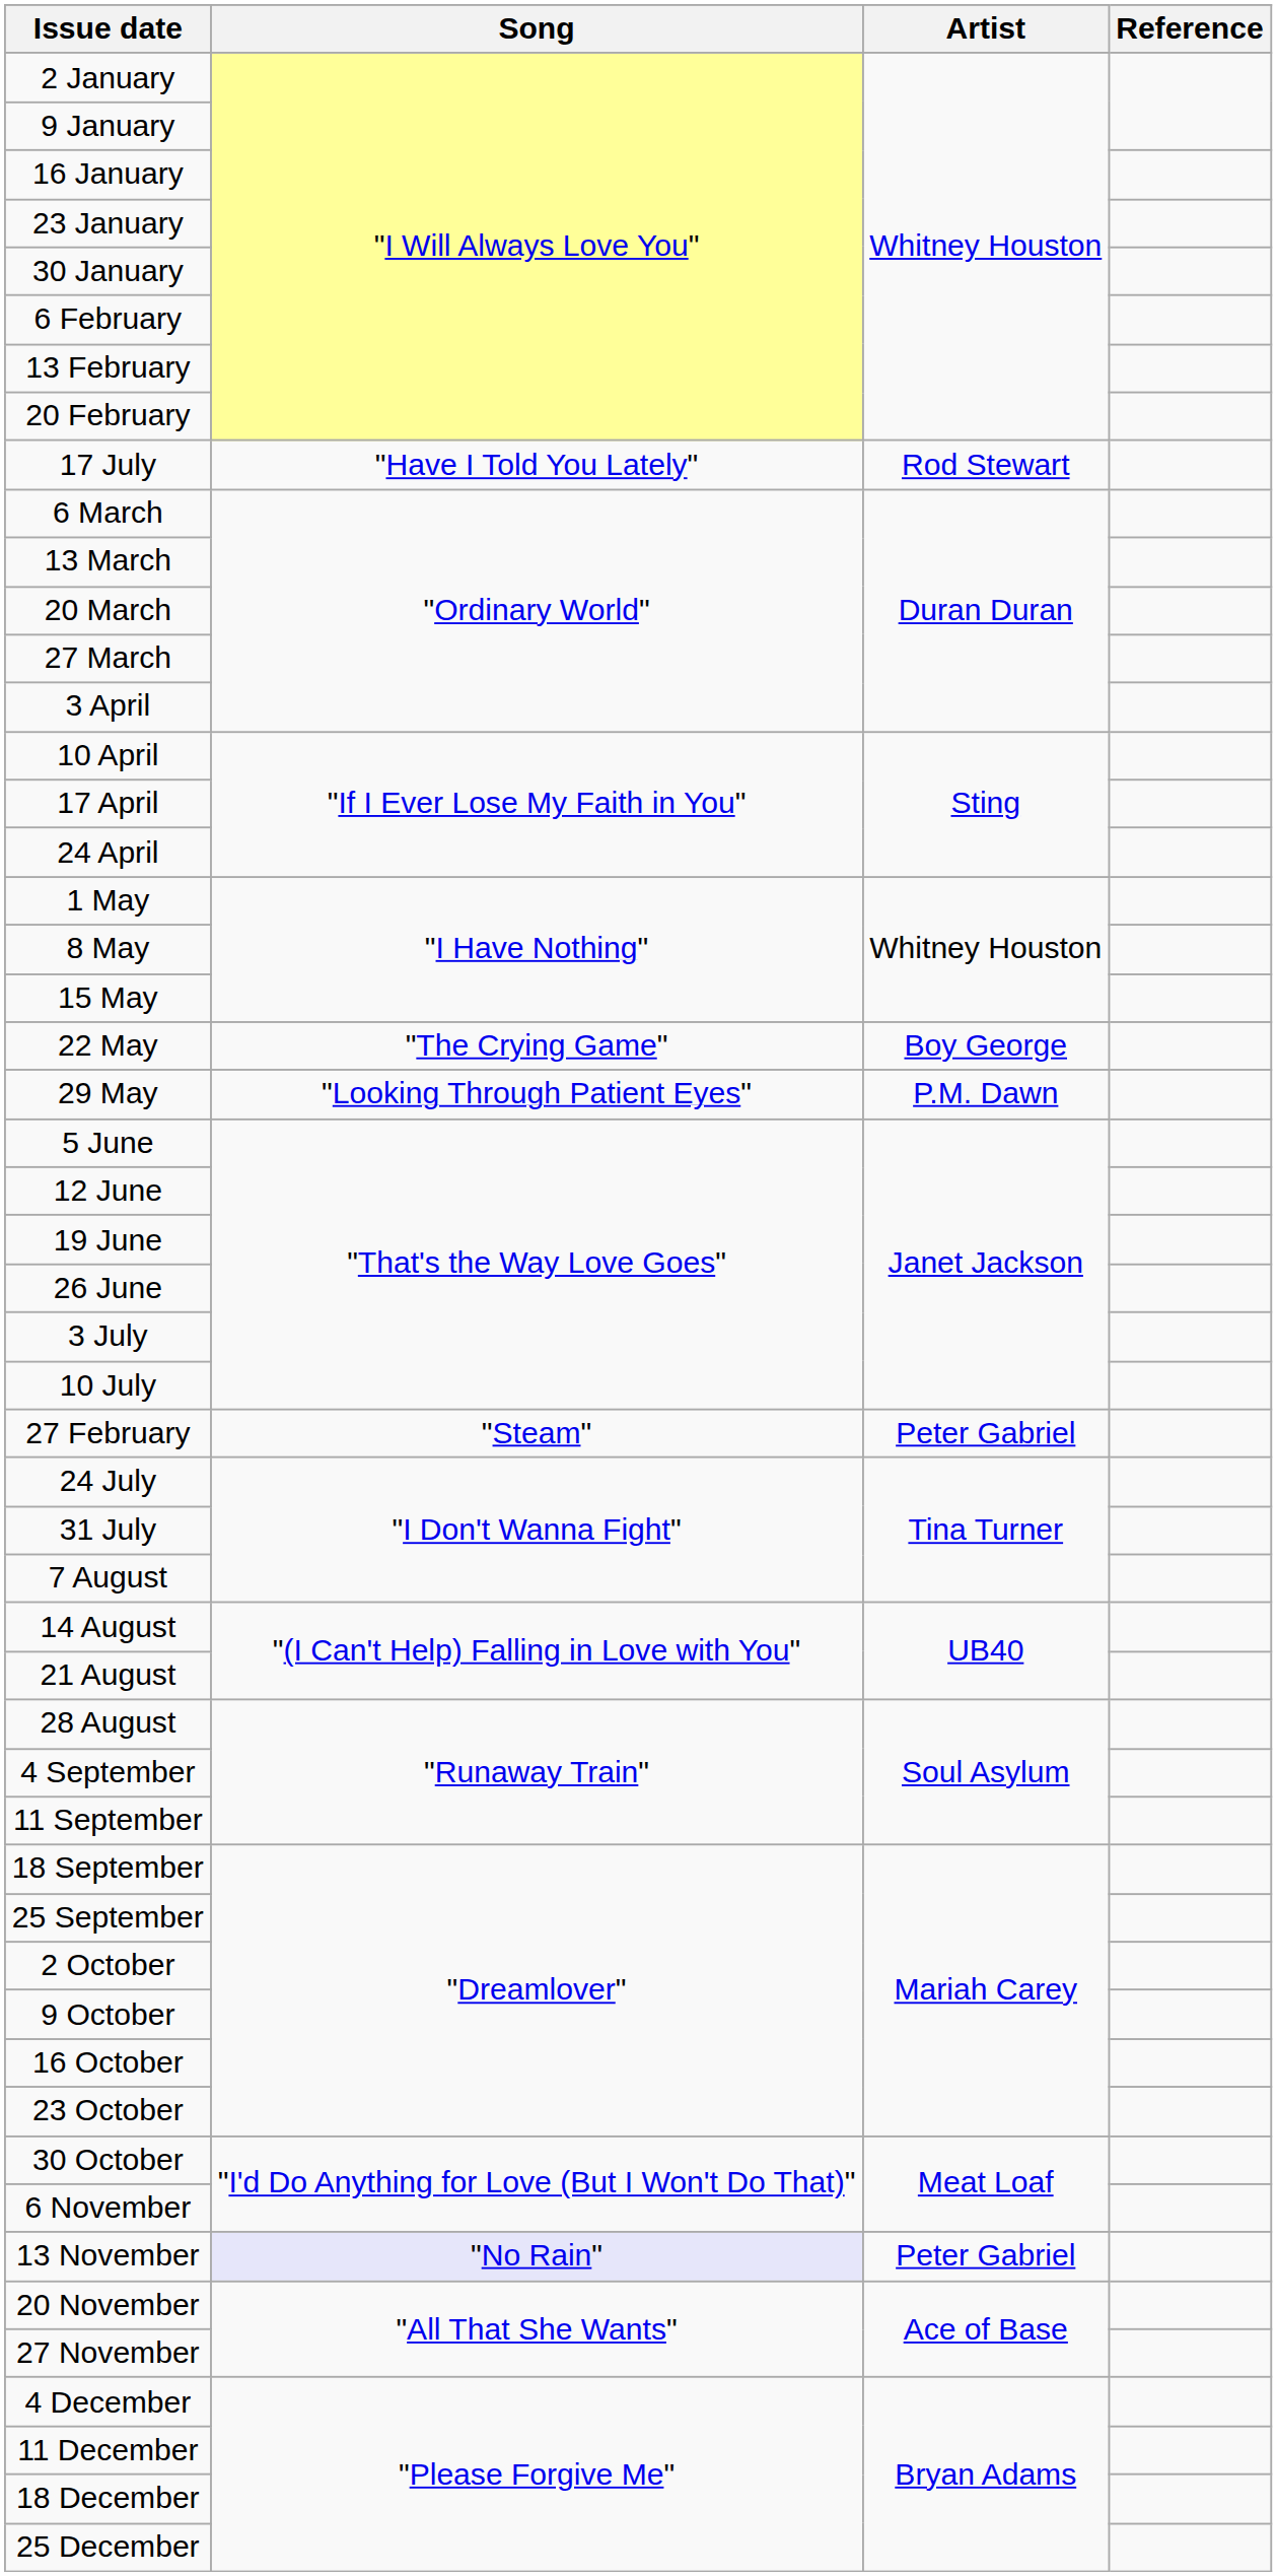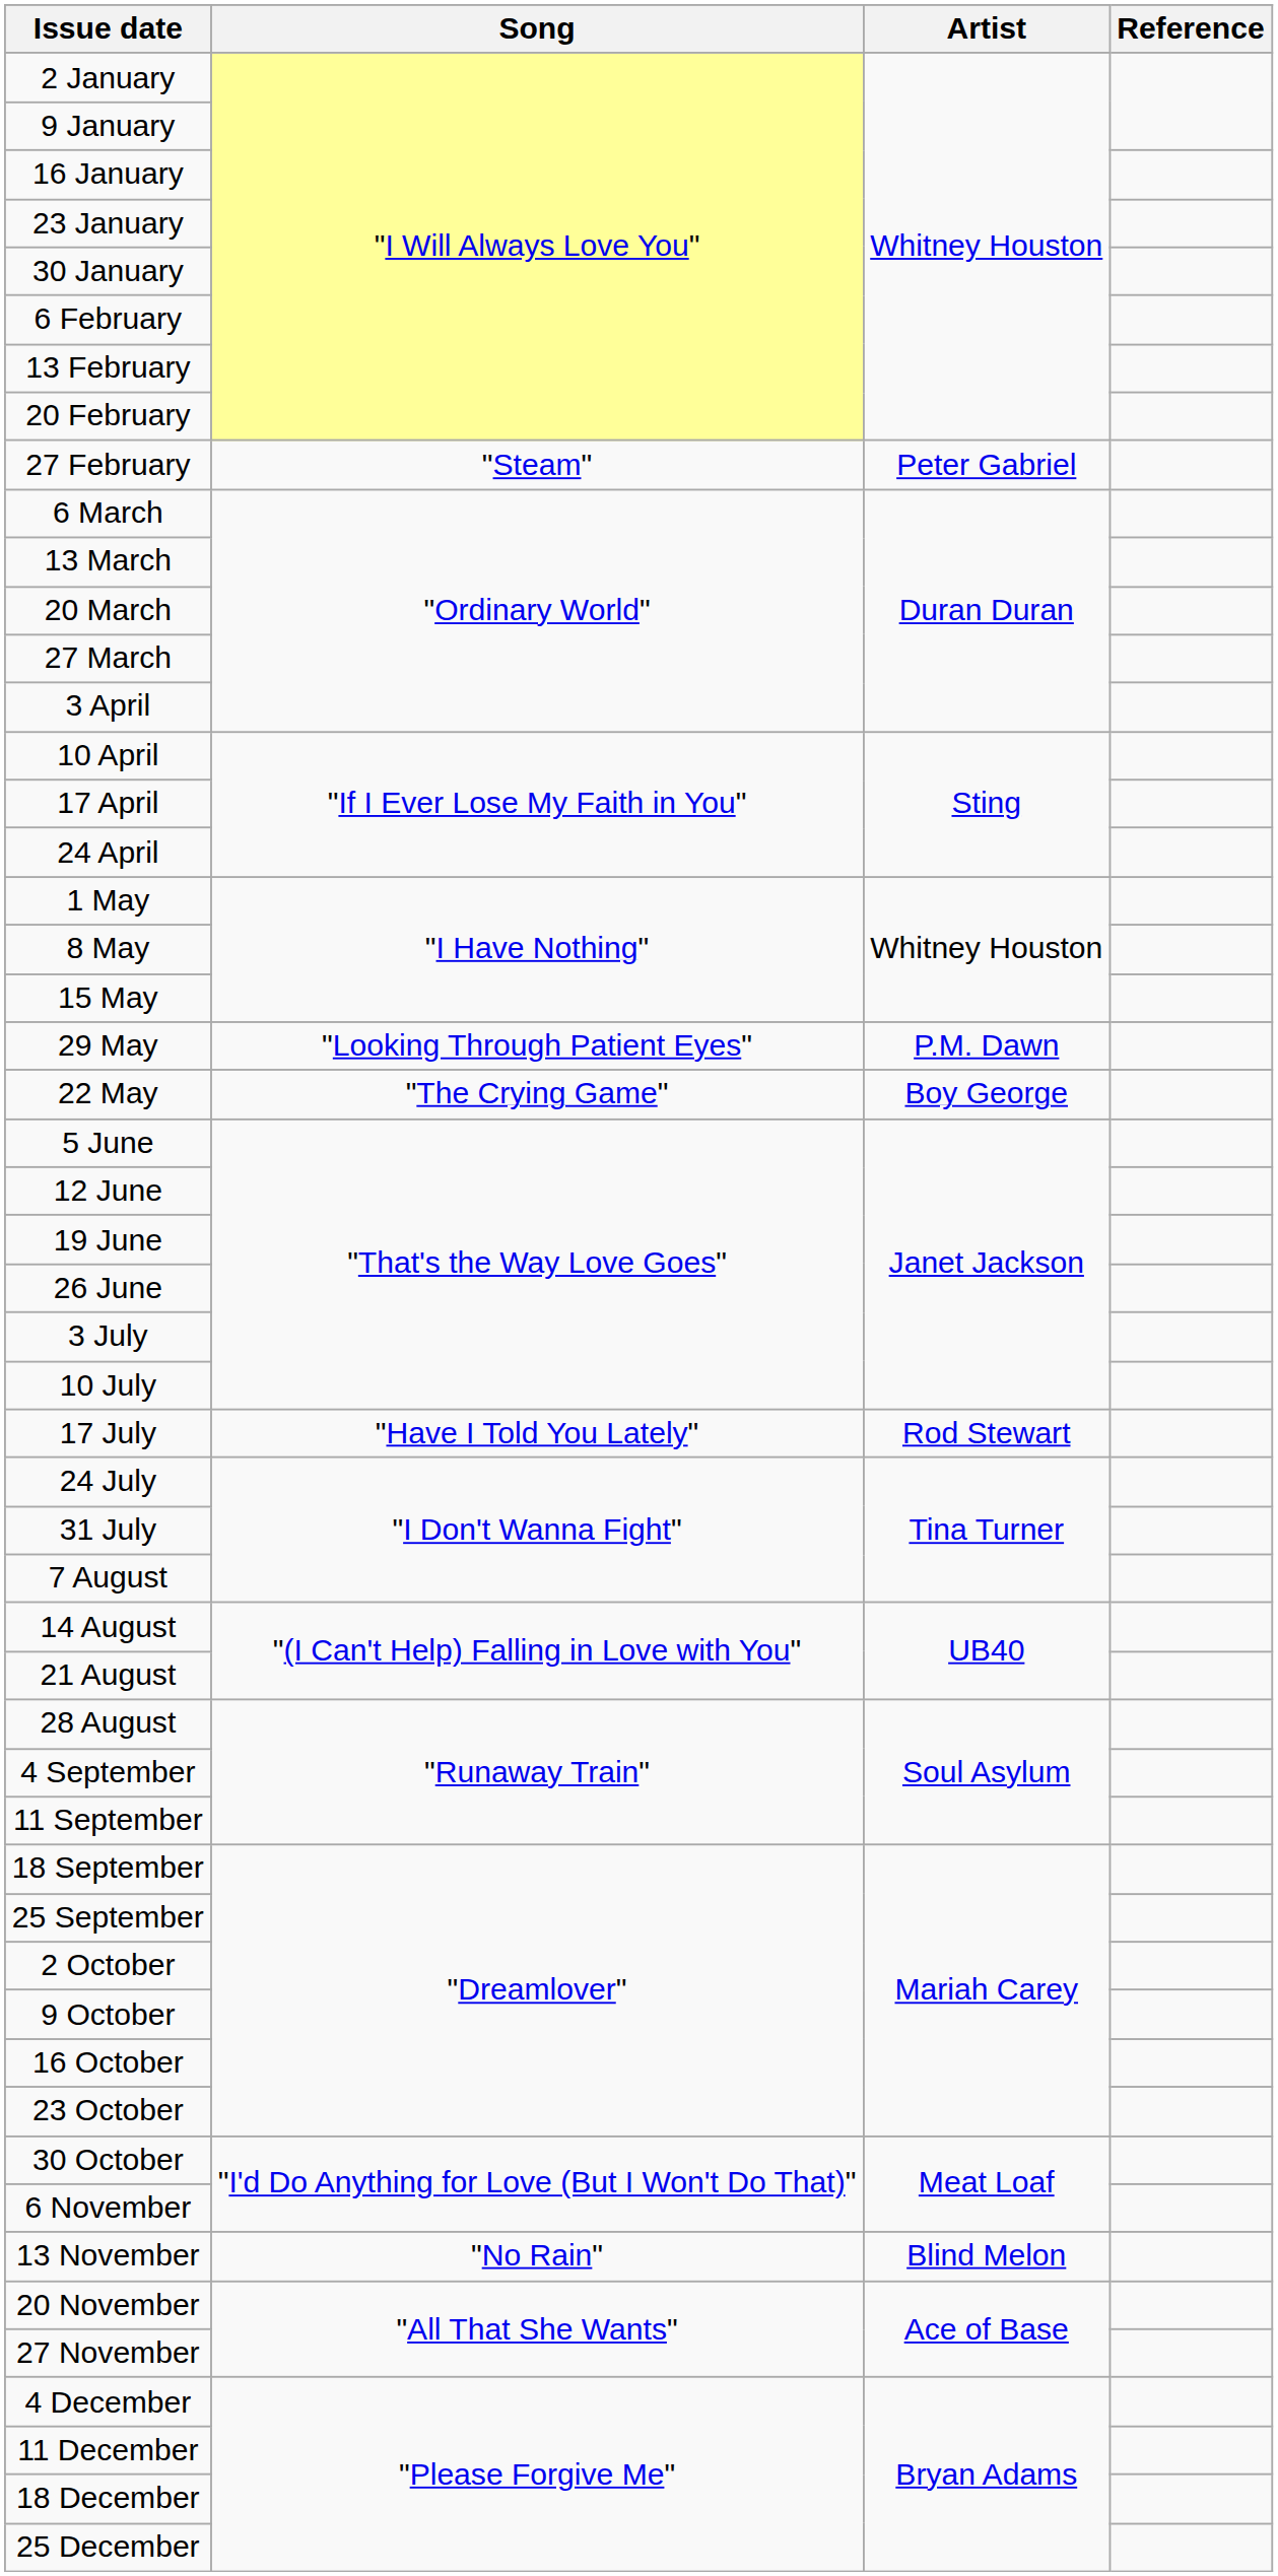 <table class="wikitable">
 <tr>
 <th align="center">Issue date</th>
 <th align="center">Song</th>
 <th align="center">Artist</th>
 <th align="center">Reference</th>
 </tr>
 <tr>
 <td align="center">2 January</td>
 <td bgcolor=#FFFF99 align="center" rowspan="8">"<a href='#'>I Will Always Love You</a>"</td>
 <td align="center" rowspan="8"><a href='#'>Whitney Houston</a></td>
 <td align="center" rowspan="2"></td>
 </tr>
 <tr>
 <td align="center">9 January</td>
 </tr>
 <tr>
 <td align="center">16 January</td>
 <td align="center"></td>
 </tr>
 <tr>
 <td align="center">23 January</td>
 <td align="center"></td>
 </tr>
 <tr>
 <td align="center">30 January</td>
 <td align="center"></td>
 </tr>
 <tr>
 <td align="center">6 February</td>
 <td align="center"></td>
 </tr>
 <tr>
 <td align="center">13 February</td>
 <td align="center"></td>
 </tr>
 <tr>
 <td align="center">20 February</td>
 <td align="center"></td>
 </tr>
 <tr>
-<td align="center">17 July</td>
-<td align="center">"<a href='#'>Have I Told You Lately</a>"</td>
-<td align="center"><a href='#'>Rod Stewart</a></td>
+<td align="center">27 February</td>
+<td align="center">"<a href='#'>Steam</a>"</td>
+<td align="center"><a href='#'>Peter Gabriel</a></td>
 <td align="center"></td>
 </tr>
 <tr>
 <td align="center">6 March</td>
 <td align="center" rowspan="5">"<a href='#'>Ordinary World</a>"</td>
 <td align="center" rowspan="5"><a href='#'>Duran Duran</a></td>
 <td align="center"></td>
 </tr>
 <tr>
 <td align="center">13 March</td>
 <td align="center"></td>
 </tr>
 <tr>
 <td align="center">20 March</td>
 <td align="center"></td>
 </tr>
 <tr>
 <td align="center">27 March</td>
 <td align="center"></td>
 </tr>
 <tr>
 <td align="center">3 April</td>
 <td align="center"></td>
 </tr>
 <tr>
 <td align="center">10 April</td>
 <td align="center" rowspan="3">"<a href='#'>If I Ever Lose My Faith in You</a>"</td>
 <td align="center" rowspan="3"><a href='#'>Sting</a></td>
 <td align="center"></td>
 </tr>
 <tr>
 <td align="center">17 April</td>
 <td align="center"></td>
 </tr>
 <tr>
 <td align="center">24 April</td>
 <td align="center"></td>
 </tr>
 <tr>
 <td align="center">1 May</td>
 <td align="center" rowspan="3">"<a href='#'>I Have Nothing</a>"</td>
 <td align="center" rowspan="3">Whitney Houston</td>
 <td align="center"></td>
 </tr>
 <tr>
 <td align="center">8 May</td>
 <td align="center"></td>
 </tr>
 <tr>
 <td align="center">15 May</td>
 <td align="center"></td>
 </tr>
 <tr>
+<td align="center">29 May</td>
+<td align="center">"<a href='#'>Looking Through Patient Eyes</a>"</td>
+<td align="center"><a href='#'>P.M. Dawn</a></td>
+<td align="center"></td>
+</tr>
+<tr>
 <td align="center">22 May</td>
 <td align="center">"<a href='#'>The Crying Game</a>"</td>
 <td align="center"><a href='#'>Boy George</a></td>
-<td align="center"></td>
-</tr>
-<tr>
-<td align="center">29 May</td>
-<td align="center">"<a href='#'>Looking Through Patient Eyes</a>"</td>
-<td align="center"><a href='#'>P.M. Dawn</a></td>
 <td align="center"></td>
 </tr>
 <tr>
 <td align="center">5 June</td>
 <td align="center" rowspan="6">"<a href='#'>That's the Way Love Goes</a>"</td>
 <td align="center" rowspan="6"><a href='#'>Janet Jackson</a></td>
 <td align="center"></td>
 </tr>
 <tr>
 <td align="center">12 June</td>
 <td align="center"></td>
 </tr>
 <tr>
 <td align="center">19 June</td>
 <td align="center"></td>
 </tr>
 <tr>
 <td align="center">26 June</td>
 <td align="center"></td>
 </tr>
 <tr>
 <td align="center">3 July</td>
 <td align="center"></td>
 </tr>
 <tr>
 <td align="center">10 July</td>
 <td align="center"></td>
 </tr>
 <tr>
-<td align="center">27 February</td>
-<td align="center">"<a href='#'>Steam</a>"</td>
-<td align="center"><a href='#'>Peter Gabriel</a></td>
+<td align="center">17 July</td>
+<td align="center">"<a href='#'>Have I Told You Lately</a>"</td>
+<td align="center"><a href='#'>Rod Stewart</a></td>
 <td align="center"></td>
 </tr>
 <tr>
 <td align="center">24 July</td>
 <td align="center" rowspan="3">"<a href='#'>I Don't Wanna Fight</a>"</td>
 <td align="center" rowspan="3"><a href='#'>Tina Turner</a></td>
 <td align="center"></td>
 </tr>
 <tr>
 <td align="center">31 July</td>
 <td align="center"></td>
 </tr>
 <tr>
 <td align="center">7 August</td>
 <td align="center"></td>
 </tr>
 <tr>
 <td align="center">14 August</td>
 <td align="center" rowspan="2">"<a href='#'>(I Can't Help) Falling in Love with You</a>"</td>
 <td align="center" rowspan="2"><a href='#'>UB40</a></td>
 <td align="center"></td>
 </tr>
 <tr>
 <td align="center">21 August</td>
 <td align="center"></td>
 </tr>
 <tr>
 <td align="center">28 August</td>
 <td align="center" rowspan="3">"<a href='#'>Runaway Train</a>"</td>
 <td align="center" rowspan="3"><a href='#'>Soul Asylum</a></td>
 <td align="center"></td>
 </tr>
 <tr>
 <td align="center">4 September</td>
 <td align="center"></td>
 </tr>
 <tr>
 <td align="center">11 September</td>
 <td align="center"></td>
 </tr>
 <tr>
 <td align="center">18 September</td>
 <td align="center" rowspan="6">"<a href='#'>Dreamlover</a>"</td>
 <td align="center" rowspan="6"><a href='#'>Mariah Carey</a></td>
 <td align="center"></td>
 </tr>
 <tr>
 <td align="center">25 September</td>
 <td align="center"></td>
 </tr>
 <tr>
 <td align="center">2 October</td>
 <td align="center"></td>
 </tr>
 <tr>
 <td align="center">9 October</td>
 <td align="center"></td>
 </tr>
 <tr>
 <td align="center">16 October</td>
 <td align="center"></td>
 </tr>
 <tr>
 <td align="center">23 October</td>
 <td align="center"></td>
 </tr>
 <tr>
 <td align="center">30 October</td>
 <td align="center" rowspan="2">"<a href='#'>I'd Do Anything for Love (But I Won't Do That)</a>"</td>
 <td align="center" rowspan="2"><a href='#'>Meat Loaf</a></td>
 <td align="center"></td>
 </tr>
 <tr>
 <td align="center">6 November</td>
 <td align="center"></td>
 </tr>
 <tr>
 <td align="center">13 November</td>
-<td align="center" style="background: lavender;">"<a href='#'>No Rain</a>"</td>
-<td align="center"><a href='#'>Peter Gabriel</a></td>
+<td align="center">"<a href='#'>No Rain</a>"</td>
+<td align="center"><a href='#'>Blind Melon</a></td>
 <td align="center"></td>
 </tr>
 <tr>
 <td align="center">20 November</td>
 <td align="center" rowspan="2">"<a href='#'>All That She Wants</a>"</td>
 <td align="center" rowspan="2"><a href='#'>Ace of Base</a></td>
 <td align="center"></td>
 </tr>
 <tr>
 <td align="center">27 November</td>
 <td align="center"></td>
 </tr>
 <tr>
 <td align="center">4 December</td>
 <td align="center" rowspan="4">"<a href='#'>Please Forgive Me</a>"</td>
 <td align="center" rowspan="4"><a href='#'>Bryan Adams</a></td>
 <td align="center"></td>
 </tr>
 <tr>
 <td align="center">11 December</td>
 <td align="center"></td>
 </tr>
 <tr>
 <td align="center">18 December</td>
 <td align="center"></td>
 </tr>
 <tr>
 <td align="center">25 December</td>
 <td align="center"></td>
 </tr>
 </table>
